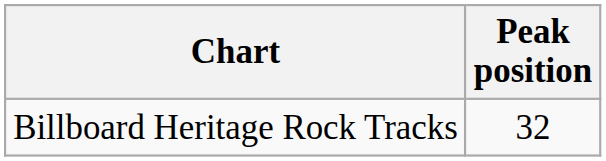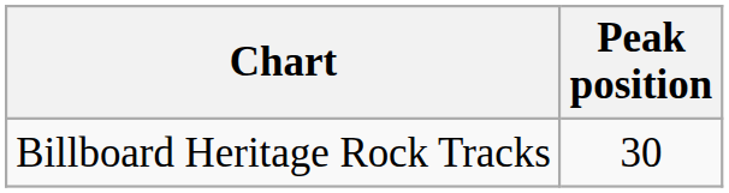 <table class="wikitable">
 <tr>
 <th align="center">Chart</th>
 <th align="center">Peak<br>position</th>
 </tr>
 <tr>
 <td align="center">Billboard Heritage Rock Tracks</td>
-<td align="center">32</td>
+<td align="center">30</td>
 </tr>
 </table>
